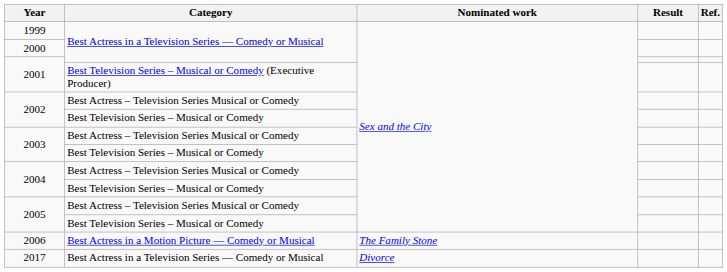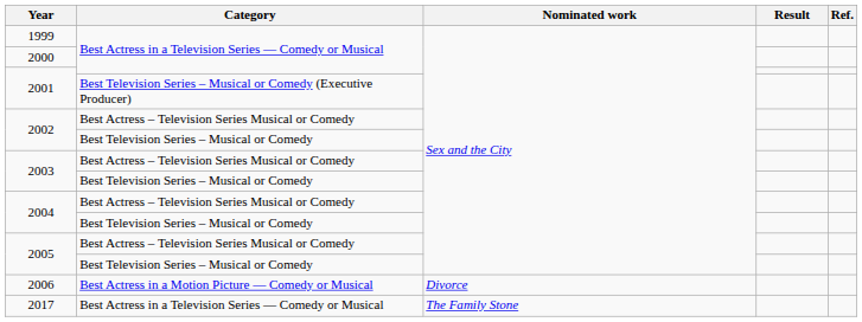 <table class=wikitable>
 <tr>
 <th scope="col" style="width:5em;">Year</th>
 <th scope="col" style="width:26em;">Category</th>
 <th scope="col" style="width:25em;">Nominated work</th>
 <th scope="col" style="width:5em;">Result</th>
 <th>Ref.</th>
 </tr>
 <tr>
 <td style="text-align:center;">1999</td>
 <td rowspan="3"><a href='#'>Best Actress in a Television Series — Comedy or Musical</a></td>
 <td rowspan="12"><em><a href='#'>Sex and the City</a></em></td>
 <td></td>
 <td></td>
 </tr>
 <tr>
 <td style="text-align:center;">2000</td>
 <td></td>
 <td></td>
 </tr>
 <tr>
 <td style="text-align:center;", rowspan=2>2001</td>
 <td></td>
 <td></td>
 </tr>
 <tr>
 <td><a href='#'>Best Television Series – Musical or Comedy</a> (Executive Producer)</td>
 <td></td>
 <td></td>
 </tr>
 <tr>
 <td style="text-align:center;", rowspan=2>2002</td>
 <td>Best Actress – Television Series Musical or Comedy</td>
 <td></td>
 <td></td>
 </tr>
 <tr>
 <td>Best Television Series – Musical or Comedy</td>
 <td></td>
 <td></td>
 </tr>
 <tr>
 <td style="text-align:center;", rowspan=2>2003</td>
 <td>Best Actress – Television Series Musical or Comedy</td>
 <td></td>
 <td></td>
 </tr>
 <tr>
 <td>Best Television Series – Musical or Comedy</td>
 <td></td>
 <td></td>
 </tr>
 <tr>
 <td style="text-align:center;", rowspan=2>2004</td>
 <td>Best Actress – Television Series Musical or Comedy</td>
 <td></td>
 <td></td>
 </tr>
 <tr>
 <td>Best Television Series – Musical or Comedy</td>
 <td></td>
 <td></td>
 </tr>
 <tr>
 <td style="text-align:center;", rowspan=2>2005</td>
 <td>Best Actress – Television Series Musical or Comedy</td>
 <td></td>
 <td></td>
 </tr>
 <tr>
 <td>Best Television Series – Musical or Comedy</td>
 <td></td>
 <td></td>
 </tr>
 <tr>
 <td style="text-align:center;">2006</td>
 <td><a href='#'>Best Actress in a Motion Picture — Comedy or Musical</a></td>
-<td><em><a href='#'>The Family Stone</a></em></td>
+<td><em><a href='#'>Divorce</a></em></td>
 <td></td>
 <td></td>
 </tr>
 <tr>
 <td style="text-align:center;">2017</td>
 <td>Best Actress in a Television Series — Comedy or Musical</td>
-<td><em><a href='#'>Divorce</a></em></td>
+<td><em><a href='#'>The Family Stone</a></em></td>
 <td></td>
 <td></td>
 </tr>
 </table>
